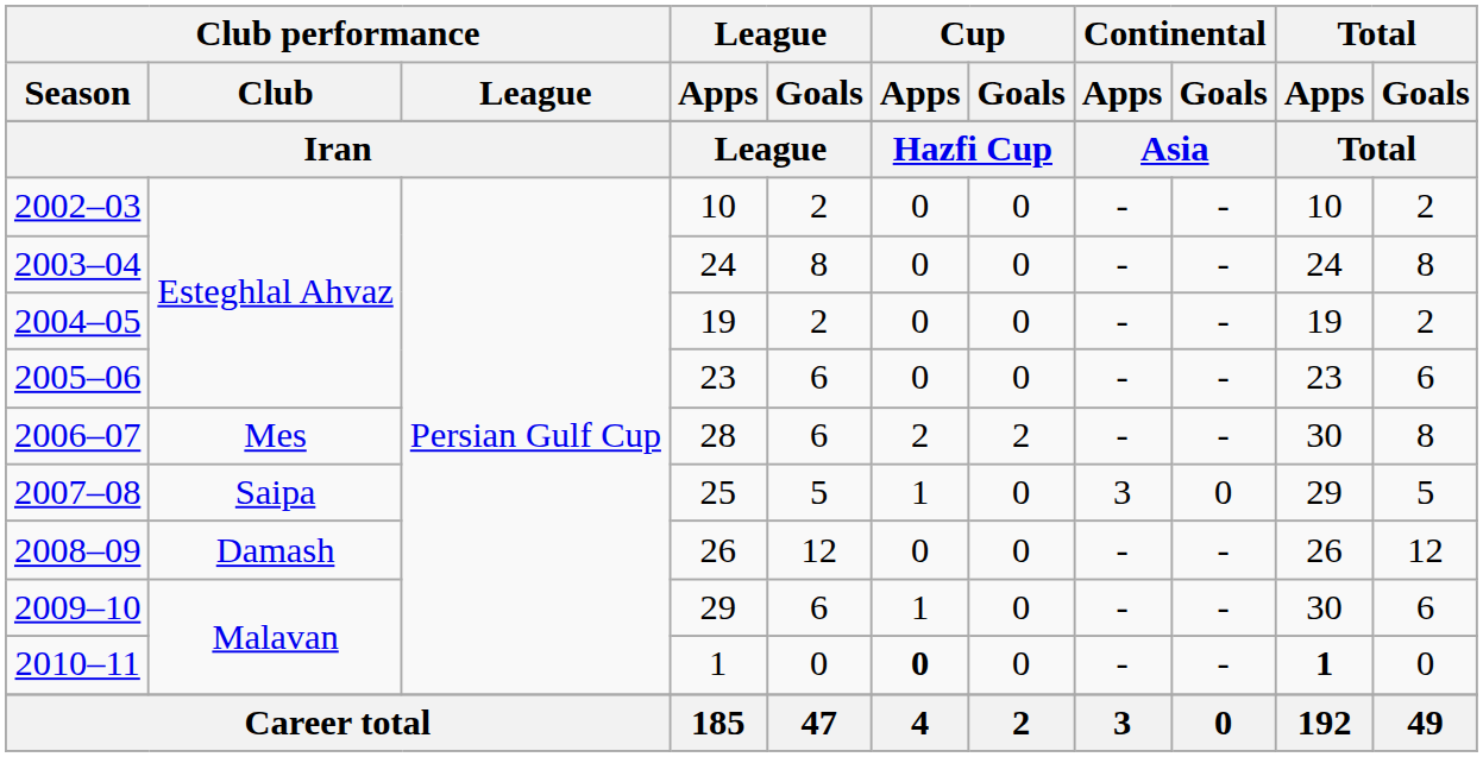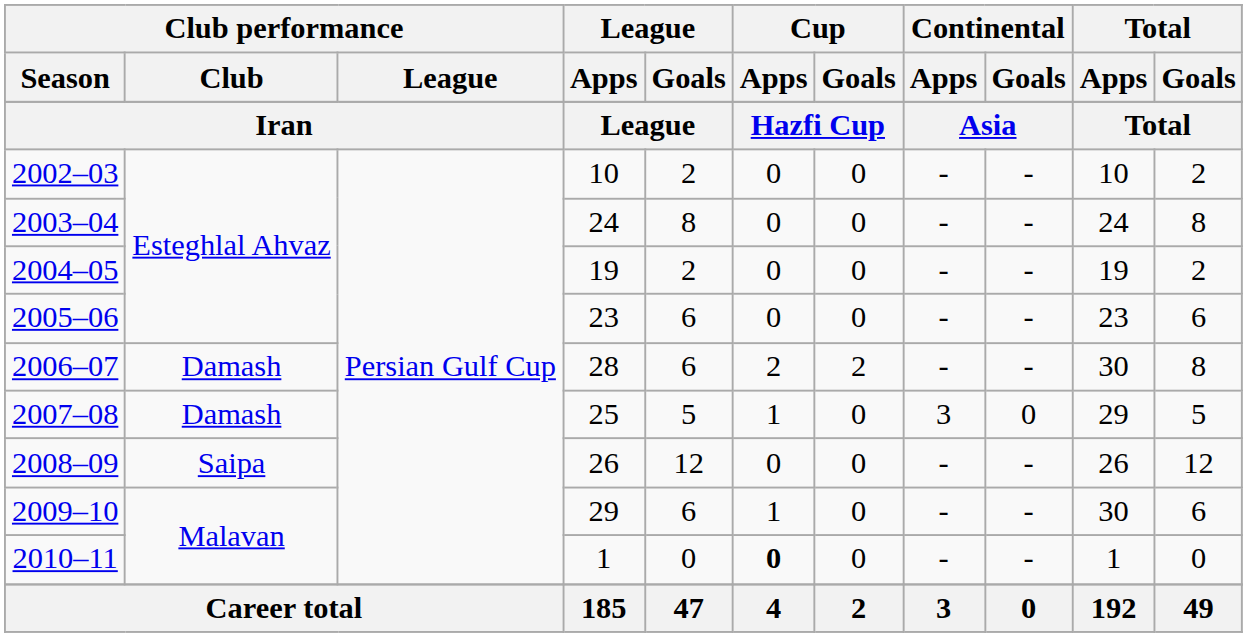 <table class="wikitable" style="text-align:center">
 <tr>
 <th colspan=3>Club performance</th>
 <th colspan=2>League</th>
 <th colspan=2>Cup</th>
 <th colspan=2>Continental</th>
 <th colspan=2>Total</th>
 </tr>
 <tr>
 <th>Season</th>
 <th>Club</th>
 <th>League</th>
 <th>Apps</th>
 <th>Goals</th>
 <th>Apps</th>
 <th>Goals</th>
 <th>Apps</th>
 <th>Goals</th>
 <th>Apps</th>
 <th>Goals</th>
 </tr>
 <tr>
 </tr>
 <tr>
 <th colspan=3>Iran</th>
 <th colspan=2>League</th>
 <th colspan=2><a href='#'>Hazfi Cup</a></th>
 <th colspan=2><a href='#'>Asia</a></th>
 <th colspan=2>Total</th>
 </tr>
 <tr>
 <td><a href='#'>2002–03</a></td>
 <td rowspan="4"><a href='#'>Esteghlal Ahvaz</a></td>
 <td rowspan="9"><a href='#'>Persian Gulf Cup</a></td>
 <td>10</td>
 <td>2</td>
 <td>0</td>
 <td>0</td>
 <td>-</td>
 <td>-</td>
 <td>10</td>
 <td>2</td>
 </tr>
 <tr>
 <td><a href='#'>2003–04</a></td>
 <td>24</td>
 <td>8</td>
 <td>0</td>
 <td>0</td>
 <td>-</td>
 <td>-</td>
 <td>24</td>
 <td>8</td>
 </tr>
 <tr>
 <td><a href='#'>2004–05</a></td>
 <td>19</td>
 <td>2</td>
 <td>0</td>
 <td>0</td>
 <td>-</td>
 <td>-</td>
 <td>19</td>
 <td>2</td>
 </tr>
 <tr>
 <td><a href='#'>2005–06</a></td>
 <td>23</td>
 <td>6</td>
 <td>0</td>
 <td>0</td>
 <td>-</td>
 <td>-</td>
 <td>23</td>
 <td>6</td>
 </tr>
 <tr>
 <td><a href='#'>2006–07</a></td>
-<td><a href='#'>Mes</a></td>
+<td><a href='#'>Damash</a></td>
 <td>28</td>
 <td>6</td>
 <td>2</td>
 <td>2</td>
 <td>-</td>
 <td>-</td>
 <td>30</td>
 <td>8</td>
 </tr>
 <tr>
 <td><a href='#'>2007–08</a></td>
-<td><a href='#'>Saipa</a></td>
+<td><a href='#'>Damash</a></td>
 <td>25</td>
 <td>5</td>
 <td>1</td>
 <td>0</td>
 <td>3</td>
 <td>0</td>
 <td>29</td>
 <td>5</td>
 </tr>
 <tr>
 <td><a href='#'>2008–09</a></td>
-<td><a href='#'>Damash</a></td>
+<td><a href='#'>Saipa</a></td>
 <td>26</td>
 <td>12</td>
 <td>0</td>
 <td>0</td>
 <td>-</td>
 <td>-</td>
 <td>26</td>
 <td>12</td>
 </tr>
 <tr>
 <td><a href='#'>2009–10</a></td>
 <td rowspan="2"><a href='#'>Malavan</a></td>
 <td>29</td>
 <td>6</td>
 <td>1</td>
 <td>0</td>
 <td>-</td>
 <td>-</td>
 <td>30</td>
 <td>6</td>
 </tr>
 <tr>
 <td><a href='#'>2010–11</a></td>
 <td>1</td>
 <td>0</td>
 <td><strong>0</strong></td>
 <td>0</td>
 <td>-</td>
 <td>-</td>
-<td><strong>1</strong></td>
+<td>1</td>
 <td>0</td>
 </tr>
 <tr>
 </tr>
 <tr>
 <th colspan=3>Career total</th>
 <th>185</th>
 <th>47</th>
 <th>4</th>
 <th>2</th>
 <th>3</th>
 <th>0</th>
 <th>192</th>
 <th>49</th>
 </tr>
 </table>
